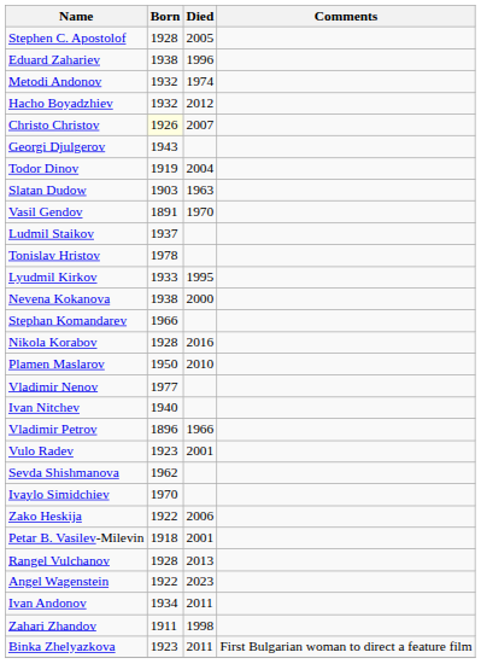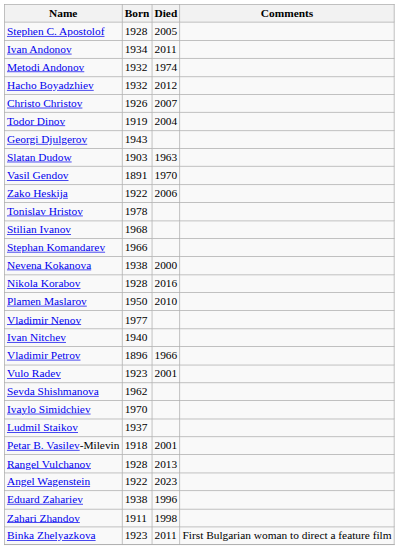 <table class="wikitable sortable">
 <tr>
 <th>Name</th>
 <th>Born</th>
 <th>Died</th>
 <th>Comments</th>
 </tr>
 <tr>
 <td><a href='#'>Stephen C. Apostolof</a></td>
 <td>1928</td>
 <td>2005</td>
 <td></td>
 </tr>
 <tr>
-<td><a href='#'>Eduard Zahariev</a></td>
-<td>1938</td>
-<td>1996</td>
+<td><a href='#'>Ivan Andonov</a></td>
+<td>1934</td>
+<td>2011</td>
 <td></td>
 </tr>
 <tr>
 <td><a href='#'>Metodi Andonov</a></td>
 <td>1932</td>
 <td>1974</td>
 <td></td>
 </tr>
 <tr>
 <td><a href='#'>Hacho Boyadzhiev</a></td>
 <td>1932</td>
 <td>2012</td>
 <td></td>
 </tr>
 <tr>
 <td><a href='#'>Christo Christov</a></td>
-<td style="background: lightyellow;">1926</td>
+<td>1926</td>
 <td>2007</td>
+<td></td>
+</tr>
+<tr>
+<td><a href='#'>Todor Dinov</a></td>
+<td>1919</td>
+<td>2004</td>
 <td></td>
 </tr>
 <tr>
 <td><a href='#'>Georgi Djulgerov</a></td>
 <td>1943</td>
 <td></td>
-<td></td>
-</tr>
-<tr>
-<td><a href='#'>Todor Dinov</a></td>
-<td>1919</td>
-<td>2004</td>
 <td></td>
 </tr>
 <tr>
 <td><a href='#'>Slatan Dudow</a></td>
 <td>1903</td>
 <td>1963</td>
 <td></td>
 </tr>
 <tr>
 <td><a href='#'>Vasil Gendov</a></td>
 <td>1891</td>
 <td>1970</td>
 <td></td>
 </tr>
 <tr>
-<td><a href='#'>Ludmil Staikov</a></td>
-<td>1937</td>
-<td></td>
+<td><a href='#'>Zako Heskija</a></td>
+<td>1922</td>
+<td>2006</td>
 <td></td>
 </tr>
 <tr>
 <td><a href='#'>Tonislav Hristov</a></td>
 <td>1978</td>
 <td></td>
 <td></td>
 </tr>
 <tr>
-<td><a href='#'>Lyudmil Kirkov</a></td>
-<td>1933</td>
-<td>1995</td>
+<td><a href='#'>Stilian Ivanov</a></td>
+<td>1968</td>
+<td></td>
+<td></td>
+</tr>
+<tr>
+<td><a href='#'>Stephan Komandarev</a></td>
+<td>1966</td>
+<td></td>
 <td></td>
 </tr>
 <tr>
 <td><a href='#'>Nevena Kokanova</a></td>
 <td>1938</td>
 <td>2000</td>
-<td></td>
-</tr>
-<tr>
-<td><a href='#'>Stephan Komandarev</a></td>
-<td>1966</td>
-<td></td>
 <td></td>
 </tr>
 <tr>
 <td><a href='#'>Nikola Korabov</a></td>
 <td>1928</td>
 <td>2016</td>
 <td></td>
 </tr>
 <tr>
 <td><a href='#'>Plamen Maslarov</a></td>
 <td>1950</td>
 <td>2010</td>
 <td></td>
 </tr>
 <tr>
 <td><a href='#'>Vladimir Nenov</a></td>
 <td>1977</td>
 <td></td>
 <td></td>
 </tr>
 <tr>
 <td><a href='#'>Ivan Nitchev</a></td>
 <td>1940</td>
 <td></td>
 <td></td>
 </tr>
 <tr>
 <td><a href='#'>Vladimir Petrov</a></td>
 <td>1896</td>
 <td>1966</td>
 <td></td>
 </tr>
 <tr>
 <td><a href='#'>Vulo Radev</a></td>
 <td>1923</td>
 <td>2001</td>
 <td></td>
 </tr>
 <tr>
 <td><a href='#'>Sevda Shishmanova</a></td>
 <td>1962</td>
 <td></td>
 <td></td>
 </tr>
 <tr>
 <td><a href='#'>Ivaylo Simidchiev</a></td>
 <td>1970</td>
 <td></td>
 <td></td>
 </tr>
 <tr>
-<td><a href='#'>Zako Heskija</a></td>
-<td>1922</td>
-<td>2006</td>
+<td><a href='#'>Ludmil Staikov</a></td>
+<td>1937</td>
+<td></td>
 <td></td>
 </tr>
 <tr>
 <td><a href='#'>Petar B. Vasilev</a>-Milevin</td>
 <td>1918</td>
 <td>2001</td>
 <td></td>
 </tr>
 <tr>
 <td><a href='#'>Rangel Vulchanov</a></td>
 <td>1928</td>
 <td>2013</td>
 <td></td>
 </tr>
 <tr>
 <td><a href='#'>Angel Wagenstein</a></td>
 <td>1922</td>
 <td>2023</td>
 <td></td>
 </tr>
 <tr>
-<td><a href='#'>Ivan Andonov</a></td>
-<td>1934</td>
-<td>2011</td>
+<td><a href='#'>Eduard Zahariev</a></td>
+<td>1938</td>
+<td>1996</td>
 <td></td>
 </tr>
 <tr>
 <td><a href='#'>Zahari Zhandov</a></td>
 <td>1911</td>
 <td>1998</td>
 <td></td>
 </tr>
 <tr>
 <td><a href='#'>Binka Zhelyazkova</a></td>
 <td>1923</td>
 <td>2011</td>
 <td>First Bulgarian woman to direct a feature film</td>
 </tr>
 <tr>
 </tr>
 </table>
